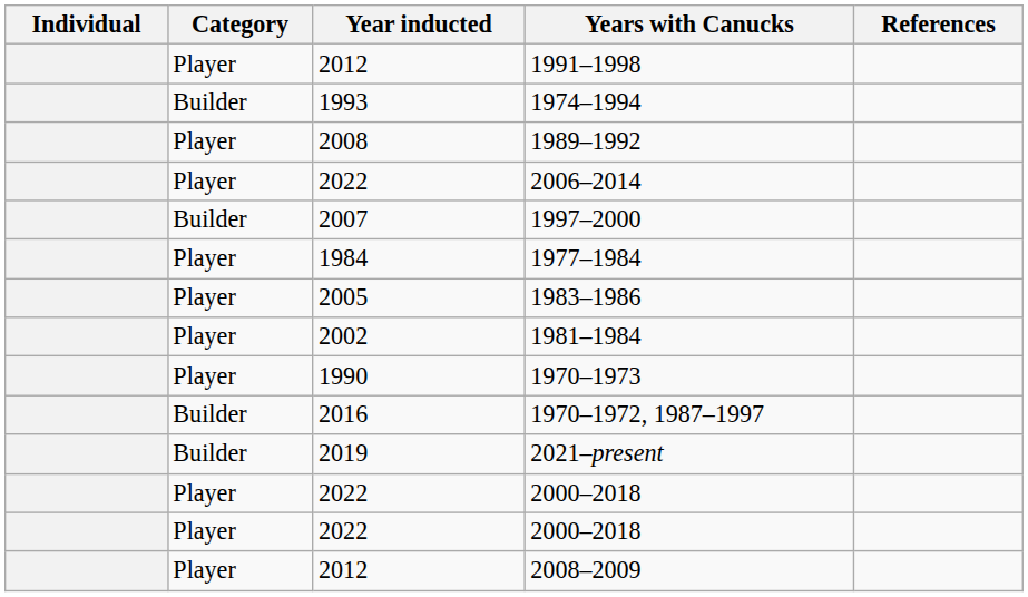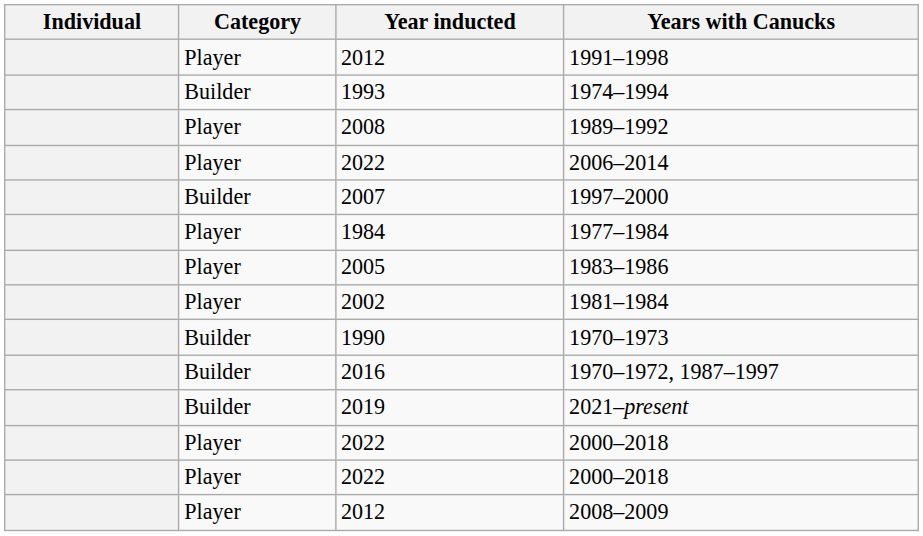 <table class="wikitable sortable" width="75%">
 <tr>
 <th scope="col">Individual</th>
 <th scope="col">Category</th>
 <th scope="col">Year inducted</th>
 <th scope="col">Years with Canucks</th>
-<th scope="col" class="unsortable">References</th>
 </tr>
 <tr>
 <th scope="row"></th>
 <td>Player</td>
 <td>2012</td>
 <td>1991–1998</td>
-<td></td>
 </tr>
 <tr>
 <th scope="row"></th>
 <td>Builder</td>
 <td>1993</td>
 <td>1974–1994</td>
-<td></td>
 </tr>
 <tr>
 <th scope="row"></th>
 <td>Player</td>
 <td>2008</td>
 <td>1989–1992</td>
-<td></td>
 </tr>
 <tr>
 <th scope="row"></th>
 <td>Player</td>
 <td>2022</td>
 <td>2006–2014</td>
-<td></td>
 </tr>
 <tr>
 <th scope="row"></th>
 <td>Builder</td>
 <td>2007</td>
 <td>1997–2000</td>
-<td></td>
 </tr>
 <tr>
 <th scope="row"></th>
 <td>Player</td>
 <td>1984</td>
 <td>1977–1984</td>
-<td></td>
 </tr>
 <tr>
 <th scope="row"></th>
 <td>Player</td>
 <td>2005</td>
 <td>1983–1986</td>
-<td></td>
 </tr>
 <tr>
 <th scope="row"></th>
 <td>Player</td>
 <td>2002</td>
 <td>1981–1984</td>
-<td></td>
 </tr>
 <tr>
 <th scope="row"></th>
-<td>Player</td>
+<td>Builder</td>
 <td>1990</td>
 <td>1970–1973</td>
-<td></td>
 </tr>
 <tr>
 <th scope="row"></th>
 <td>Builder</td>
 <td>2016</td>
 <td>1970–1972, 1987–1997</td>
-<td></td>
 </tr>
 <tr>
 <th scope="row"></th>
 <td>Builder</td>
 <td>2019</td>
 <td>2021–<em>present</em></td>
-<td></td>
 </tr>
 <tr>
 <th scope="row"></th>
 <td>Player</td>
 <td>2022</td>
 <td>2000–2018</td>
-<td></td>
 </tr>
 <tr>
 <th scope="row"></th>
 <td>Player</td>
 <td>2022</td>
 <td>2000–2018</td>
-<td></td>
 </tr>
 <tr>
 <th scope="row"></th>
 <td>Player</td>
 <td>2012</td>
 <td>2008–2009</td>
-<td></td>
 </tr>
 </table>
